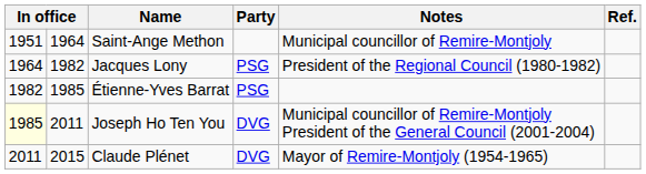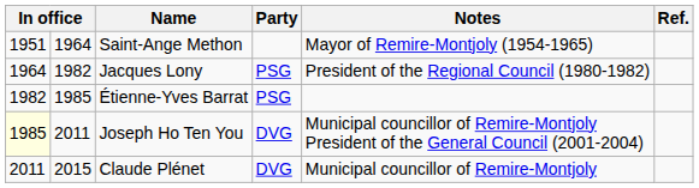 <table class="wikitable">
 <tr>
 <th colspan="2">In office</th>
 <th>Name</th>
 <th>Party</th>
 <th>Notes</th>
 <th>Ref.</th>
 </tr>
 <tr>
 <td>1951</td>
 <td>1964</td>
 <td>Saint-Ange Methon</td>
 <td></td>
-<td>Municipal councillor of <a href='#'>Remire-Montjoly</a></td>
+<td>Mayor of <a href='#'>Remire-Montjoly</a> (1954-1965)</td>
 <td></td>
 </tr>
 <tr>
 <td>1964</td>
 <td>1982</td>
 <td>Jacques Lony</td>
 <td><a href='#'>PSG</a></td>
 <td>President of the <a href='#'>Regional Council</a> (1980-1982)</td>
 <td></td>
 </tr>
 <tr>
 <td>1982</td>
 <td>1985</td>
 <td>Étienne-Yves Barrat</td>
 <td><a href='#'>PSG</a></td>
 <td></td>
 <td></td>
 </tr>
 <tr>
 <td style="background: lightyellow;">1985</td>
 <td>2011</td>
 <td>Joseph Ho Ten You</td>
 <td><a href='#'>DVG</a></td>
 <td>Municipal councillor of <a href='#'>Remire-Montjoly</a><br>President of the <a href='#'>General Council</a> (2001-2004)</td>
 <td></td>
 </tr>
 <tr>
 <td>2011</td>
 <td>2015</td>
 <td>Claude Plénet</td>
 <td><a href='#'>DVG</a></td>
-<td>Mayor of <a href='#'>Remire-Montjoly</a> (1954-1965)</td>
+<td>Municipal councillor of <a href='#'>Remire-Montjoly</a></td>
 <td></td>
 </tr>
 </table>
